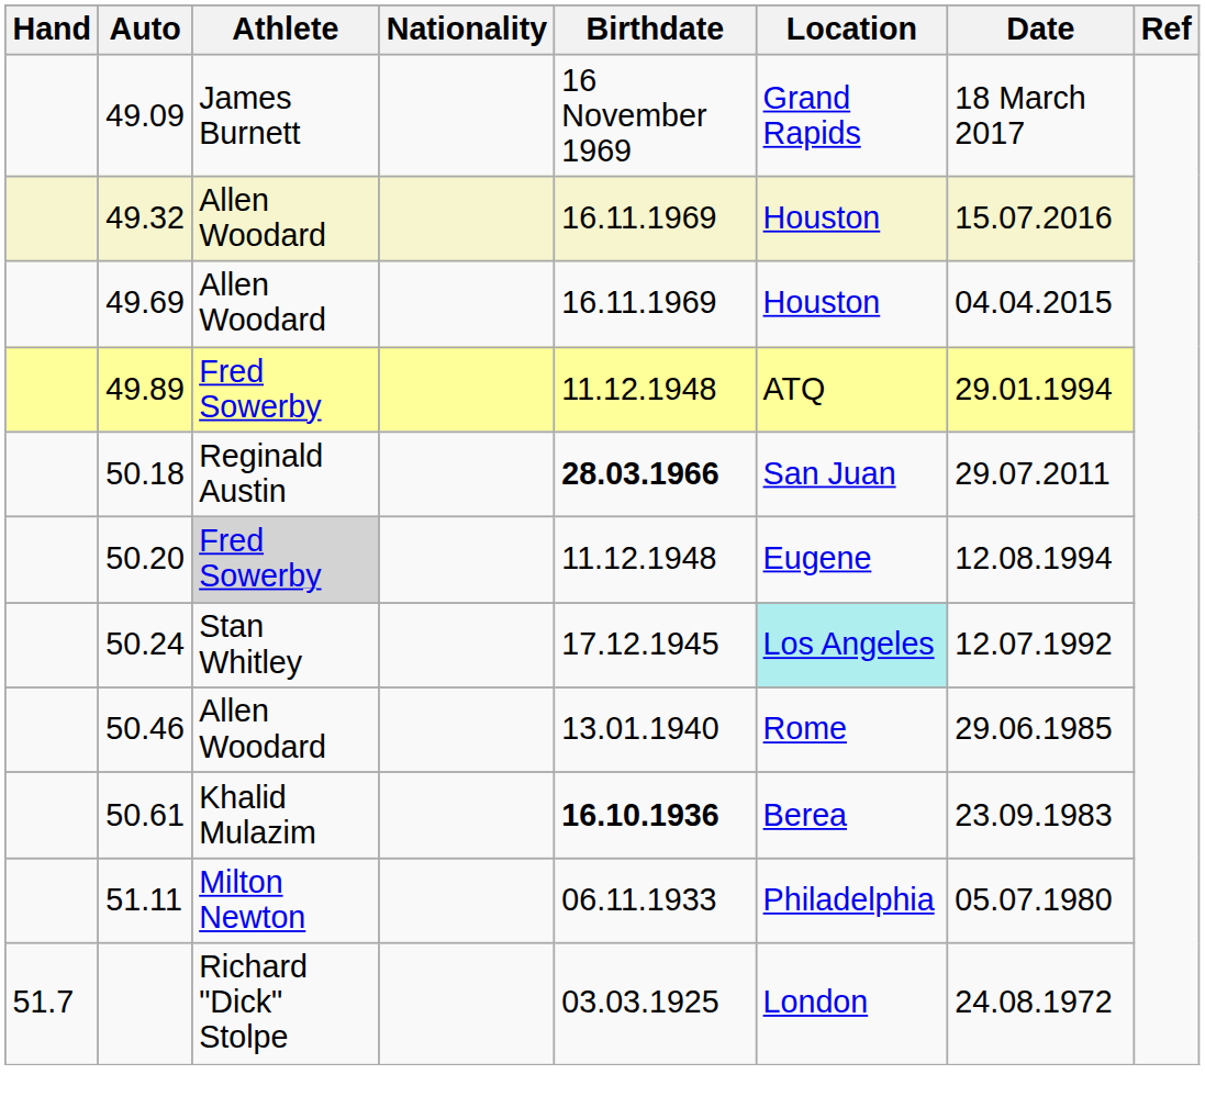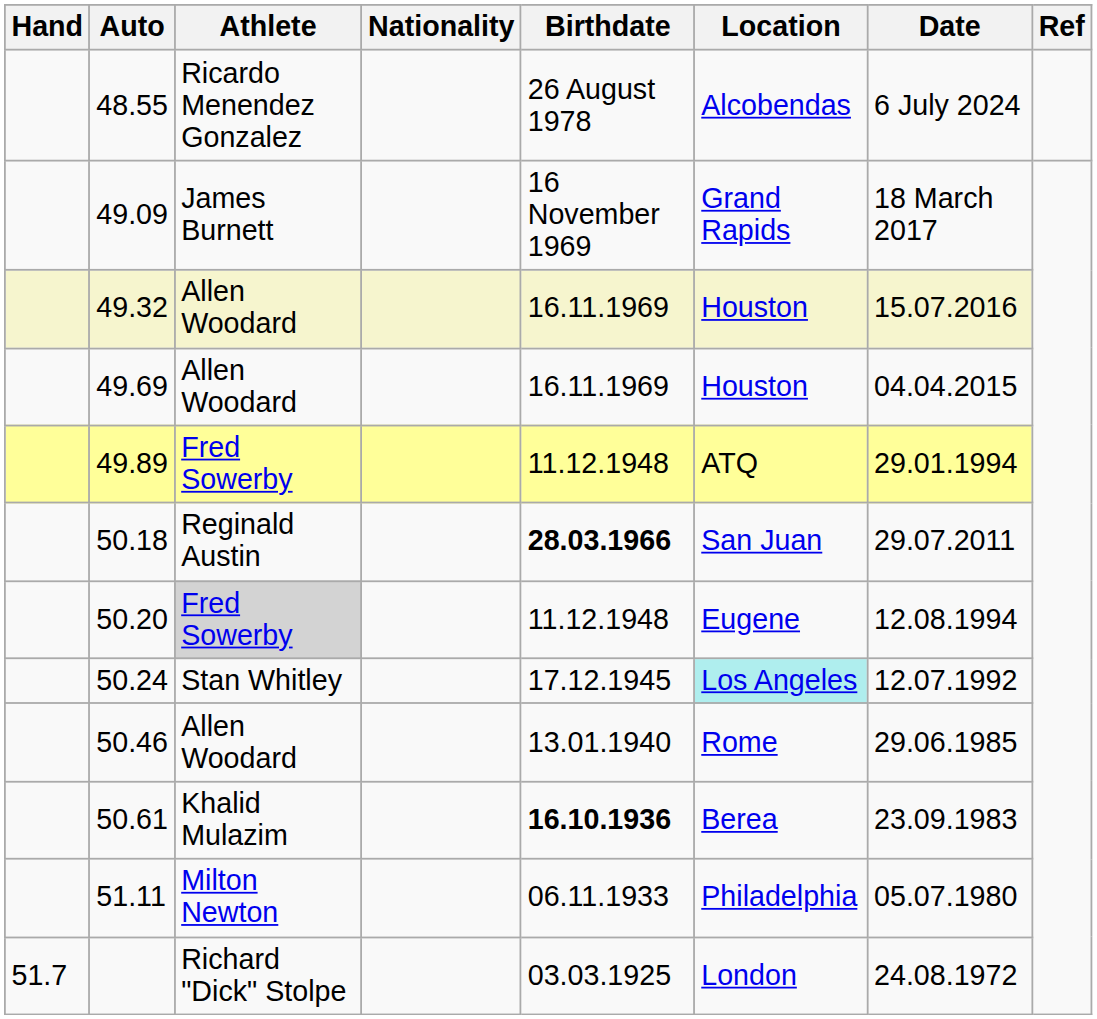 <table class="wikitable">
 <tr>
 <th>Hand</th>
 <th>Auto</th>
 <th>Athlete</th>
 <th>Nationality</th>
 <th>Birthdate</th>
 <th>Location</th>
 <th>Date</th>
 <th>Ref</th>
+</tr>
+<tr>
+<td></td>
+<td>48.55</td>
+<td>Ricardo Menendez Gonzalez</td>
+<td></td>
+<td>26 August 1978</td>
+<td><a href='#'>Alcobendas</a></td>
+<td>6 July 2024</td>
+<td></td>
 </tr>
 <tr>
 <td></td>
 <td>49.09</td>
 <td>James Burnett</td>
 <td></td>
 <td>16 November 1969</td>
 <td><a href='#'>Grand Rapids</a></td>
 <td>18 March 2017</td>
 </tr>
 <tr bgcolor=#f6F5CE>
 <td></td>
 <td>49.32</td>
 <td>Allen Woodard</td>
 <td></td>
 <td>16.11.1969</td>
 <td><a href='#'>Houston</a></td>
 <td>15.07.2016</td>
 </tr>
 <tr>
 <td></td>
 <td>49.69</td>
 <td>Allen Woodard</td>
 <td></td>
 <td>16.11.1969</td>
 <td><a href='#'>Houston</a></td>
 <td>04.04.2015</td>
 </tr>
 <tr style="background:#ff9;">
 <td></td>
 <td>49.89 </td>
 <td><a href='#'>Fred Sowerby</a></td>
 <td></td>
 <td>11.12.1948</td>
 <td>ATQ</td>
 <td>29.01.1994</td>
 </tr>
 <tr>
 <td></td>
 <td>50.18</td>
 <td>Reginald Austin</td>
 <td></td>
 <td><strong>28.03.1966</strong></td>
 <td><a href='#'>San Juan</a></td>
 <td>29.07.2011</td>
 </tr>
 <tr>
 <td></td>
 <td>50.20</td>
 <td style="background: lightgrey;"><a href='#'>Fred Sowerby</a></td>
 <td></td>
 <td>11.12.1948</td>
 <td><a href='#'>Eugene</a></td>
 <td>12.08.1994</td>
 </tr>
 <tr>
 <td></td>
 <td>50.24</td>
 <td>Stan Whitley</td>
 <td></td>
 <td>17.12.1945</td>
 <td style="background: paleturquoise;"><a href='#'>Los Angeles</a></td>
 <td>12.07.1992</td>
 </tr>
 <tr>
 <td></td>
 <td>50.46</td>
 <td>Allen Woodard</td>
 <td></td>
 <td>13.01.1940</td>
 <td><a href='#'>Rome</a></td>
 <td>29.06.1985</td>
 </tr>
 <tr>
 <td></td>
 <td>50.61</td>
 <td>Khalid Mulazim</td>
 <td></td>
 <td><strong>16.10.1936</strong></td>
 <td><a href='#'>Berea</a></td>
 <td>23.09.1983</td>
 </tr>
 <tr>
 <td></td>
 <td>51.11</td>
 <td><a href='#'>Milton Newton</a></td>
 <td></td>
 <td>06.11.1933</td>
 <td><a href='#'>Philadelphia</a></td>
 <td>05.07.1980</td>
 </tr>
 <tr>
 <td>51.7</td>
 <td></td>
 <td>Richard "Dick" Stolpe</td>
 <td></td>
 <td>03.03.1925</td>
 <td><a href='#'>London</a></td>
 <td>24.08.1972</td>
 </tr>
 </table>
